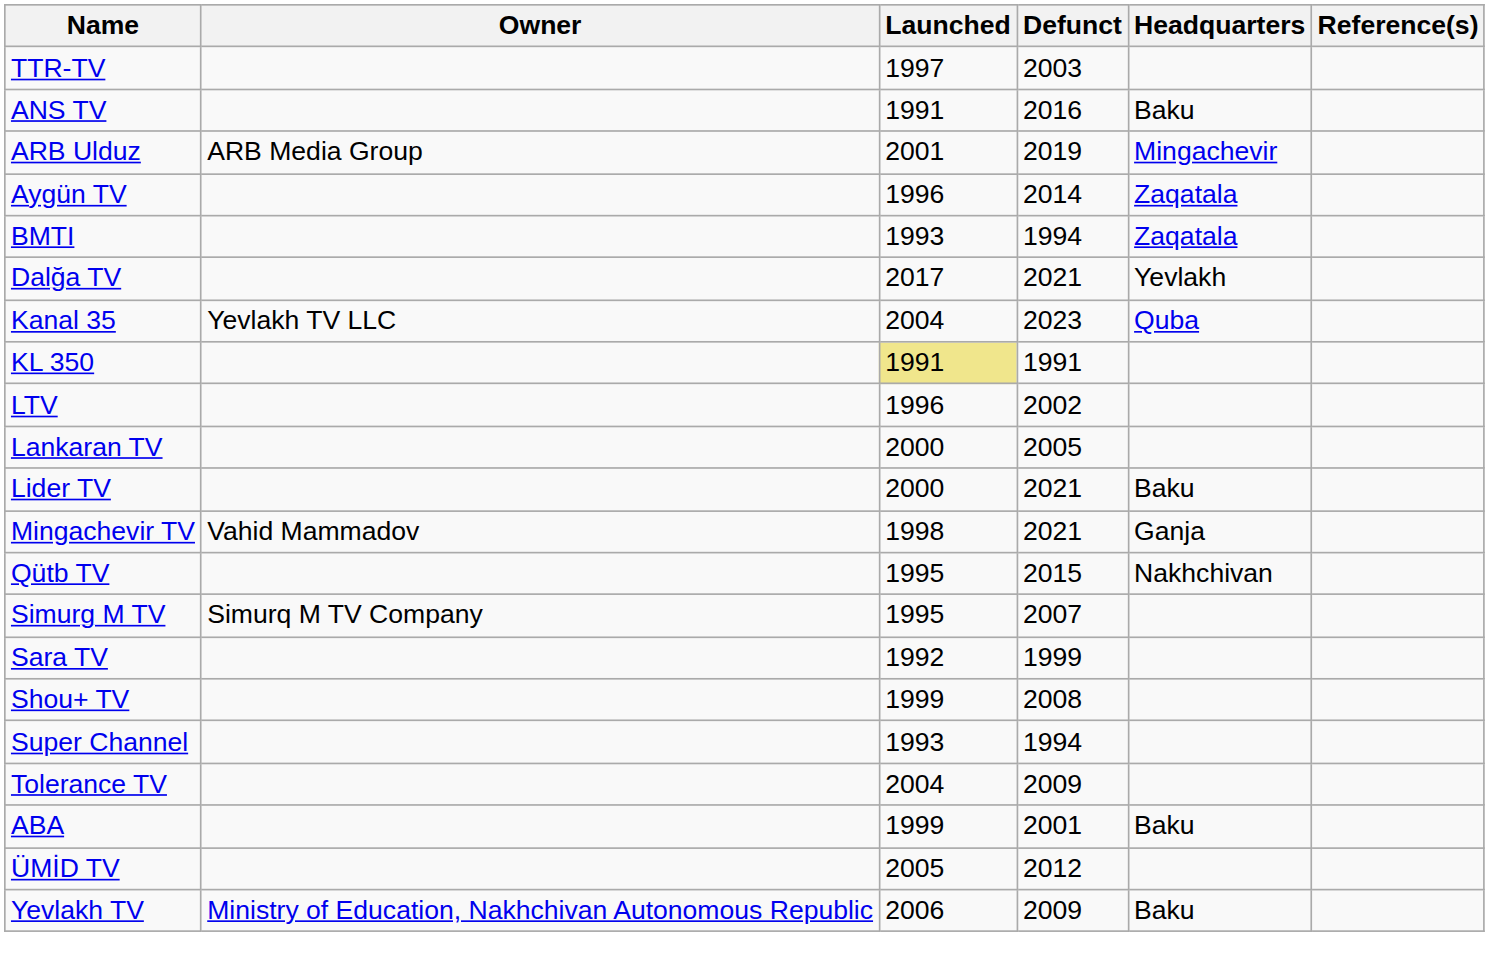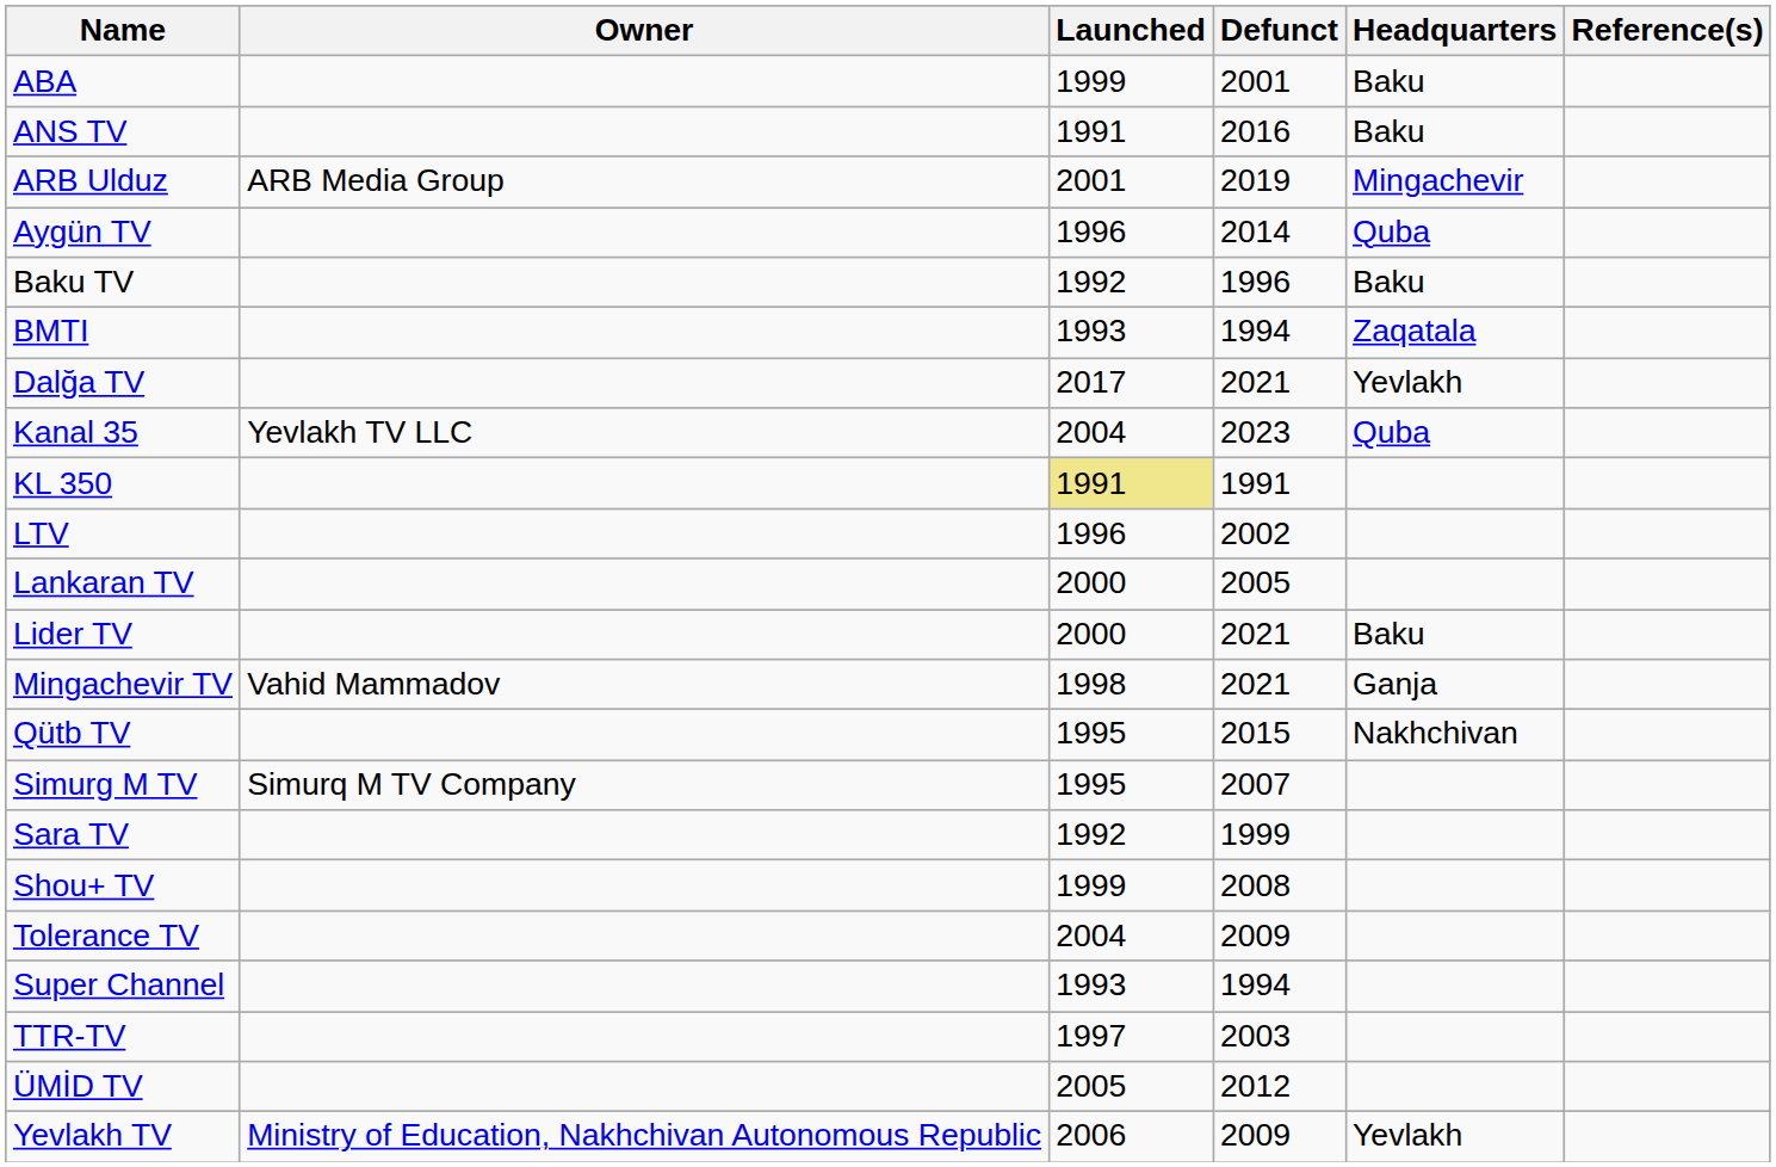 <table class="wikitable" border="1" class="wikitable sortable">
 <tr>
 <th>Name</th>
 <th>Owner</th>
 <th>Launched</th>
 <th>Defunct</th>
 <th>Headquarters</th>
 <th>Reference(s)</th>
 </tr>
 <tr>
-<td><a href='#'>TTR-TV</a></td>
+<td><a href='#'>ABA</a></td>
 <td></td>
-<td>1997</td>
-<td>2003</td>
-<td></td>
+<td>1999</td>
+<td>2001</td>
+<td>Baku</td>
 <td></td>
 </tr>
 <tr>
 <td><a href='#'>ANS TV</a></td>
 <td></td>
 <td>1991</td>
 <td>2016</td>
 <td>Baku</td>
 <td></td>
 </tr>
 <tr>
 <td><a href='#'>ARB Ulduz</a></td>
 <td>ARB Media Group</td>
 <td>2001</td>
 <td>2019</td>
 <td><a href='#'>Mingachevir</a></td>
 <td></td>
 </tr>
 <tr>
 <td><a href='#'>Aygün TV</a></td>
 <td></td>
 <td>1996</td>
 <td>2014</td>
-<td><a href='#'>Zaqatala</a></td>
+<td><a href='#'>Quba</a></td>
+<td></td>
+</tr>
+<tr>
+<td>Baku TV</td>
+<td></td>
+<td>1992</td>
+<td>1996</td>
+<td>Baku</td>
 <td></td>
 </tr>
 <tr>
 <td><a href='#'>BMTI</a></td>
 <td></td>
 <td>1993</td>
 <td>1994</td>
 <td><a href='#'>Zaqatala</a></td>
 <td></td>
 </tr>
 <tr>
 <td><a href='#'>Dalğa TV</a></td>
 <td></td>
 <td>2017</td>
 <td>2021</td>
 <td>Yevlakh</td>
 <td></td>
 </tr>
 <tr>
 <td><a href='#'>Kanal 35</a></td>
 <td>Yevlakh TV LLC</td>
 <td>2004</td>
 <td>2023</td>
 <td><a href='#'>Quba</a></td>
 <td></td>
 </tr>
 <tr>
 <td><a href='#'>KL 350</a></td>
 <td></td>
 <td style="background: khaki;">1991</td>
 <td>1991</td>
 <td></td>
 <td></td>
 </tr>
 <tr>
 <td><a href='#'>LTV</a></td>
 <td></td>
 <td>1996</td>
 <td>2002</td>
 <td></td>
 <td></td>
 </tr>
 <tr>
 <td><a href='#'>Lankaran TV</a></td>
 <td></td>
 <td>2000</td>
 <td>2005</td>
 <td></td>
 <td></td>
 </tr>
 <tr>
 <td><a href='#'>Lider TV</a></td>
 <td></td>
 <td>2000</td>
 <td>2021</td>
 <td>Baku</td>
 <td></td>
 </tr>
 <tr>
 <td><a href='#'>Mingachevir TV</a></td>
 <td>Vahid Mammadov</td>
 <td>1998</td>
 <td>2021</td>
 <td>Ganja</td>
 <td></td>
 </tr>
 <tr>
 <td><a href='#'>Qütb TV</a></td>
 <td></td>
 <td>1995</td>
 <td>2015</td>
 <td>Nakhchivan</td>
 <td></td>
 </tr>
 <tr>
 <td><a href='#'>Simurg M TV</a></td>
 <td>Simurq M TV Company</td>
 <td>1995</td>
 <td>2007</td>
 <td></td>
 <td></td>
 </tr>
 <tr>
 <td><a href='#'>Sara TV</a></td>
 <td></td>
 <td>1992</td>
 <td>1999</td>
 <td></td>
 <td></td>
 </tr>
 <tr>
 <td><a href='#'>Shou+ TV</a></td>
 <td></td>
 <td>1999</td>
 <td>2008</td>
 <td></td>
 <td></td>
 </tr>
 <tr>
+<td><a href='#'>Tolerance TV</a></td>
+<td></td>
+<td>2004</td>
+<td>2009</td>
+<td></td>
+<td></td>
+</tr>
+<tr>
 <td><a href='#'>Super Channel</a></td>
 <td></td>
 <td>1993</td>
 <td>1994</td>
 <td></td>
 <td></td>
 </tr>
 <tr>
-<td><a href='#'>Tolerance TV</a></td>
+<td><a href='#'>TTR-TV</a></td>
 <td></td>
-<td>2004</td>
-<td>2009</td>
+<td>1997</td>
+<td>2003</td>
 <td></td>
-<td></td>
-</tr>
-<tr>
-<td><a href='#'>ABA</a></td>
-<td></td>
-<td>1999</td>
-<td>2001</td>
-<td>Baku</td>
 <td></td>
 </tr>
 <tr>
 <td><a href='#'>ÜMİD TV</a></td>
 <td></td>
 <td>2005</td>
 <td>2012</td>
 <td></td>
 <td></td>
 </tr>
 <tr>
 <td><a href='#'>Yevlakh TV</a></td>
 <td><a href='#'>Ministry of Education, Nakhchivan Autonomous Republic</a></td>
 <td>2006</td>
 <td>2009</td>
-<td>Baku</td>
+<td>Yevlakh</td>
 <td></td>
 </tr>
 </table>
